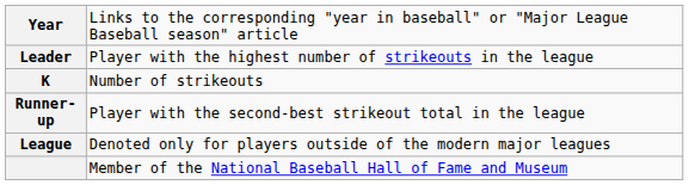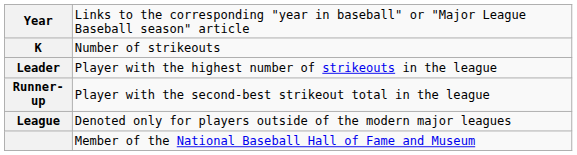 <table class="wikitable">
 <tr>
 <th scope="row">Year</th>
 <td>Links to the corresponding "year in baseball" or "Major League Baseball season" article</td>
 </tr>
 <tr>
+<th scope="row">K</th>
+<td>Number of strikeouts</td>
+</tr>
+<tr>
 <th scope="row">Leader</th>
 <td>Player with the highest number of <a href='#'>strikeouts</a> in the league</td>
-</tr>
-<tr>
-<th scope="row">K</th>
-<td>Number of strikeouts</td>
 </tr>
 <tr>
 <th scope="row">Runner-up</th>
 <td>Player with the second-best strikeout total in the league</td>
 </tr>
 <tr>
 <th scope="row">League</th>
 <td>Denoted only for players outside of the modern major leagues</td>
 </tr>
 <tr>
 <th scope="row"></th>
 <td>Member of the <a href='#'>National Baseball Hall of Fame and Museum</a></td>
 </tr>
 </table>
